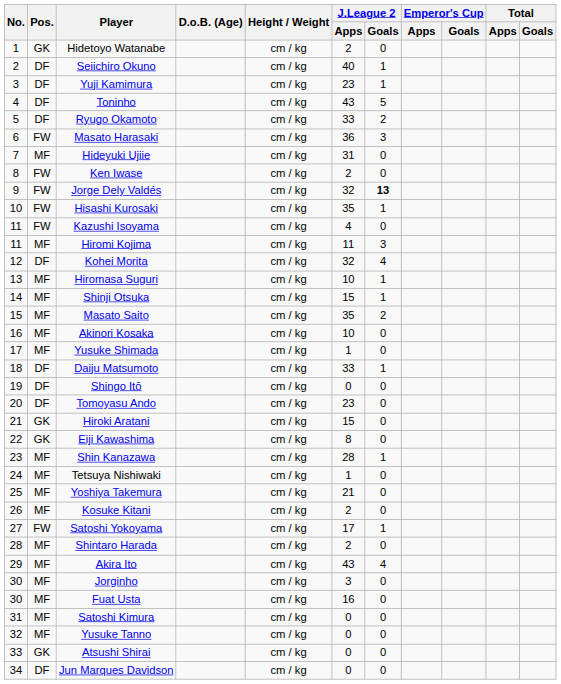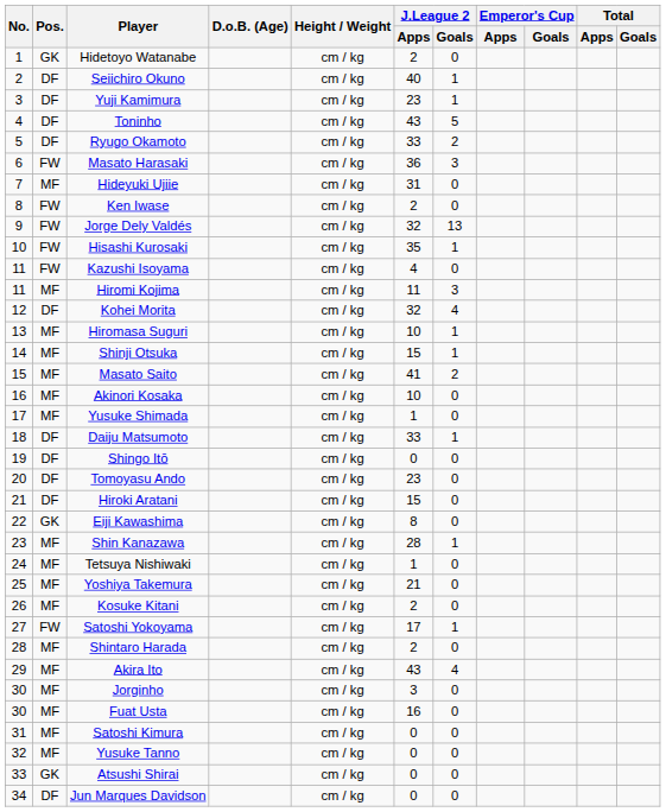 <table class="wikitable" style="text-align:center;">
 <tr>
 <th rowspan="2">No.</th>
 <th rowspan="2">Pos.</th>
 <th rowspan="2">Player</th>
 <th rowspan="2">D.o.B. (Age)</th>
 <th rowspan="2">Height / Weight</th>
 <th colspan="2"><a href='#'>J.League 2</a></th>
 <th colspan="2"><a href='#'>Emperor's Cup</a></th>
 <th colspan="2">Total</th>
 </tr>
 <tr>
 <th>Apps</th>
 <th>Goals</th>
 <th>Apps</th>
 <th>Goals</th>
 <th>Apps</th>
 <th>Goals</th>
 </tr>
 <tr>
 <td>1</td>
 <td>GK</td>
 <td>Hidetoyo Watanabe</td>
 <td></td>
 <td>cm / kg</td>
 <td>2</td>
 <td>0</td>
 <td></td>
 <td></td>
 <td></td>
 <td></td>
 </tr>
 <tr>
 <td>2</td>
 <td>DF</td>
 <td><a href='#'>Seiichiro Okuno</a></td>
 <td></td>
 <td>cm / kg</td>
 <td>40</td>
 <td>1</td>
 <td></td>
 <td></td>
 <td></td>
 <td></td>
 </tr>
 <tr>
 <td>3</td>
 <td>DF</td>
 <td><a href='#'>Yuji Kamimura</a></td>
 <td></td>
 <td>cm / kg</td>
 <td>23</td>
 <td>1</td>
 <td></td>
 <td></td>
 <td></td>
 <td></td>
 </tr>
 <tr>
 <td>4</td>
 <td>DF</td>
 <td><a href='#'>Toninho</a></td>
 <td></td>
 <td>cm / kg</td>
 <td>43</td>
 <td>5</td>
 <td></td>
 <td></td>
 <td></td>
 <td></td>
 </tr>
 <tr>
 <td>5</td>
 <td>DF</td>
 <td><a href='#'>Ryugo Okamoto</a></td>
 <td></td>
 <td>cm / kg</td>
 <td>33</td>
 <td>2</td>
 <td></td>
 <td></td>
 <td></td>
 <td></td>
 </tr>
 <tr>
 <td>6</td>
 <td>FW</td>
 <td><a href='#'>Masato Harasaki</a></td>
 <td></td>
 <td>cm / kg</td>
 <td>36</td>
 <td>3</td>
 <td></td>
 <td></td>
 <td></td>
 <td></td>
 </tr>
 <tr>
 <td>7</td>
 <td>MF</td>
 <td><a href='#'>Hideyuki Ujiie</a></td>
 <td></td>
 <td>cm / kg</td>
 <td>31</td>
 <td>0</td>
 <td></td>
 <td></td>
 <td></td>
 <td></td>
 </tr>
 <tr>
 <td>8</td>
 <td>FW</td>
 <td><a href='#'>Ken Iwase</a></td>
 <td></td>
 <td>cm / kg</td>
 <td>2</td>
 <td>0</td>
 <td></td>
 <td></td>
 <td></td>
 <td></td>
 </tr>
 <tr>
 <td>9</td>
 <td>FW</td>
 <td><a href='#'>Jorge Dely Valdés</a></td>
 <td></td>
 <td>cm / kg</td>
 <td>32</td>
-<td><strong>13</strong></td>
+<td>13</td>
 <td></td>
 <td></td>
 <td></td>
 <td></td>
 </tr>
 <tr>
 <td>10</td>
 <td>FW</td>
 <td><a href='#'>Hisashi Kurosaki</a></td>
 <td></td>
 <td>cm / kg</td>
 <td>35</td>
 <td>1</td>
 <td></td>
 <td></td>
 <td></td>
 <td></td>
 </tr>
 <tr>
 <td>11</td>
 <td>FW</td>
 <td><a href='#'>Kazushi Isoyama</a></td>
 <td></td>
 <td>cm / kg</td>
 <td>4</td>
 <td>0</td>
 <td></td>
 <td></td>
 <td></td>
 <td></td>
 </tr>
 <tr>
 <td>11</td>
 <td>MF</td>
 <td><a href='#'>Hiromi Kojima</a></td>
 <td></td>
 <td>cm / kg</td>
 <td>11</td>
 <td>3</td>
 <td></td>
 <td></td>
 <td></td>
 <td></td>
 </tr>
 <tr>
 <td>12</td>
 <td>DF</td>
 <td><a href='#'>Kohei Morita</a></td>
 <td></td>
 <td>cm / kg</td>
 <td>32</td>
 <td>4</td>
 <td></td>
 <td></td>
 <td></td>
 <td></td>
 </tr>
 <tr>
 <td>13</td>
 <td>MF</td>
 <td><a href='#'>Hiromasa Suguri</a></td>
 <td></td>
 <td>cm / kg</td>
 <td>10</td>
 <td>1</td>
 <td></td>
 <td></td>
 <td></td>
 <td></td>
 </tr>
 <tr>
 <td>14</td>
 <td>MF</td>
 <td><a href='#'>Shinji Otsuka</a></td>
 <td></td>
 <td>cm / kg</td>
 <td>15</td>
 <td>1</td>
 <td></td>
 <td></td>
 <td></td>
 <td></td>
 </tr>
 <tr>
 <td>15</td>
 <td>MF</td>
 <td><a href='#'>Masato Saito</a></td>
 <td></td>
 <td>cm / kg</td>
-<td>35</td>
+<td>41</td>
 <td>2</td>
 <td></td>
 <td></td>
 <td></td>
 <td></td>
 </tr>
 <tr>
 <td>16</td>
 <td>MF</td>
 <td><a href='#'>Akinori Kosaka</a></td>
 <td></td>
 <td>cm / kg</td>
 <td>10</td>
 <td>0</td>
 <td></td>
 <td></td>
 <td></td>
 <td></td>
 </tr>
 <tr>
 <td>17</td>
 <td>MF</td>
 <td><a href='#'>Yusuke Shimada</a></td>
 <td></td>
 <td>cm / kg</td>
 <td>1</td>
 <td>0</td>
 <td></td>
 <td></td>
 <td></td>
 <td></td>
 </tr>
 <tr>
 <td>18</td>
 <td>DF</td>
 <td><a href='#'>Daiju Matsumoto</a></td>
 <td></td>
 <td>cm / kg</td>
 <td>33</td>
 <td>1</td>
 <td></td>
 <td></td>
 <td></td>
 <td></td>
 </tr>
 <tr>
 <td>19</td>
 <td>DF</td>
 <td><a href='#'>Shingo Itō</a></td>
 <td></td>
 <td>cm / kg</td>
 <td>0</td>
 <td>0</td>
 <td></td>
 <td></td>
 <td></td>
 <td></td>
 </tr>
 <tr>
 <td>20</td>
 <td>DF</td>
 <td><a href='#'>Tomoyasu Ando</a></td>
 <td></td>
 <td>cm / kg</td>
 <td>23</td>
 <td>0</td>
 <td></td>
 <td></td>
 <td></td>
 <td></td>
 </tr>
 <tr>
 <td>21</td>
-<td>GK</td>
+<td>DF</td>
 <td><a href='#'>Hiroki Aratani</a></td>
 <td></td>
 <td>cm / kg</td>
 <td>15</td>
 <td>0</td>
 <td></td>
 <td></td>
 <td></td>
 <td></td>
 </tr>
 <tr>
 <td>22</td>
 <td>GK</td>
 <td><a href='#'>Eiji Kawashima</a></td>
 <td></td>
 <td>cm / kg</td>
 <td>8</td>
 <td>0</td>
 <td></td>
 <td></td>
 <td></td>
 <td></td>
 </tr>
 <tr>
 <td>23</td>
 <td>MF</td>
 <td><a href='#'>Shin Kanazawa</a></td>
 <td></td>
 <td>cm / kg</td>
 <td>28</td>
 <td>1</td>
 <td></td>
 <td></td>
 <td></td>
 <td></td>
 </tr>
 <tr>
 <td>24</td>
 <td>MF</td>
 <td>Tetsuya Nishiwaki</td>
 <td></td>
 <td>cm / kg</td>
 <td>1</td>
 <td>0</td>
 <td></td>
 <td></td>
 <td></td>
 <td></td>
 </tr>
 <tr>
 <td>25</td>
 <td>MF</td>
 <td><a href='#'>Yoshiya Takemura</a></td>
 <td></td>
 <td>cm / kg</td>
 <td>21</td>
 <td>0</td>
 <td></td>
 <td></td>
 <td></td>
 <td></td>
 </tr>
 <tr>
 <td>26</td>
 <td>MF</td>
 <td><a href='#'>Kosuke Kitani</a></td>
 <td></td>
 <td>cm / kg</td>
 <td>2</td>
 <td>0</td>
 <td></td>
 <td></td>
 <td></td>
 <td></td>
 </tr>
 <tr>
 <td>27</td>
 <td>FW</td>
 <td><a href='#'>Satoshi Yokoyama</a></td>
 <td></td>
 <td>cm / kg</td>
 <td>17</td>
 <td>1</td>
 <td></td>
 <td></td>
 <td></td>
 <td></td>
 </tr>
 <tr>
 <td>28</td>
 <td>MF</td>
 <td><a href='#'>Shintaro Harada</a></td>
 <td></td>
 <td>cm / kg</td>
 <td>2</td>
 <td>0</td>
 <td></td>
 <td></td>
 <td></td>
 <td></td>
 </tr>
 <tr>
 <td>29</td>
 <td>MF</td>
 <td><a href='#'>Akira Ito</a></td>
 <td></td>
 <td>cm / kg</td>
 <td>43</td>
 <td>4</td>
 <td></td>
 <td></td>
 <td></td>
 <td></td>
 </tr>
 <tr>
 <td>30</td>
 <td>MF</td>
 <td><a href='#'>Jorginho</a></td>
 <td></td>
 <td>cm / kg</td>
 <td>3</td>
 <td>0</td>
 <td></td>
 <td></td>
 <td></td>
 <td></td>
 </tr>
 <tr>
 <td>30</td>
 <td>MF</td>
 <td><a href='#'>Fuat Usta</a></td>
 <td></td>
 <td>cm / kg</td>
 <td>16</td>
 <td>0</td>
 <td></td>
 <td></td>
 <td></td>
 <td></td>
 </tr>
 <tr>
 <td>31</td>
 <td>MF</td>
 <td><a href='#'>Satoshi Kimura</a></td>
 <td></td>
 <td>cm / kg</td>
 <td>0</td>
 <td>0</td>
 <td></td>
 <td></td>
 <td></td>
 <td></td>
 </tr>
 <tr>
 <td>32</td>
 <td>MF</td>
 <td><a href='#'>Yusuke Tanno</a></td>
 <td></td>
 <td>cm / kg</td>
 <td>0</td>
 <td>0</td>
 <td></td>
 <td></td>
 <td></td>
 <td></td>
 </tr>
 <tr>
 <td>33</td>
 <td>GK</td>
 <td><a href='#'>Atsushi Shirai</a></td>
 <td></td>
 <td>cm / kg</td>
 <td>0</td>
 <td>0</td>
 <td></td>
 <td></td>
 <td></td>
 <td></td>
 </tr>
 <tr>
 <td>34</td>
 <td>DF</td>
 <td><a href='#'>Jun Marques Davidson</a></td>
 <td></td>
 <td>cm / kg</td>
 <td>0</td>
 <td>0</td>
 <td></td>
 <td></td>
 <td></td>
 <td></td>
 </tr>
 </table>
